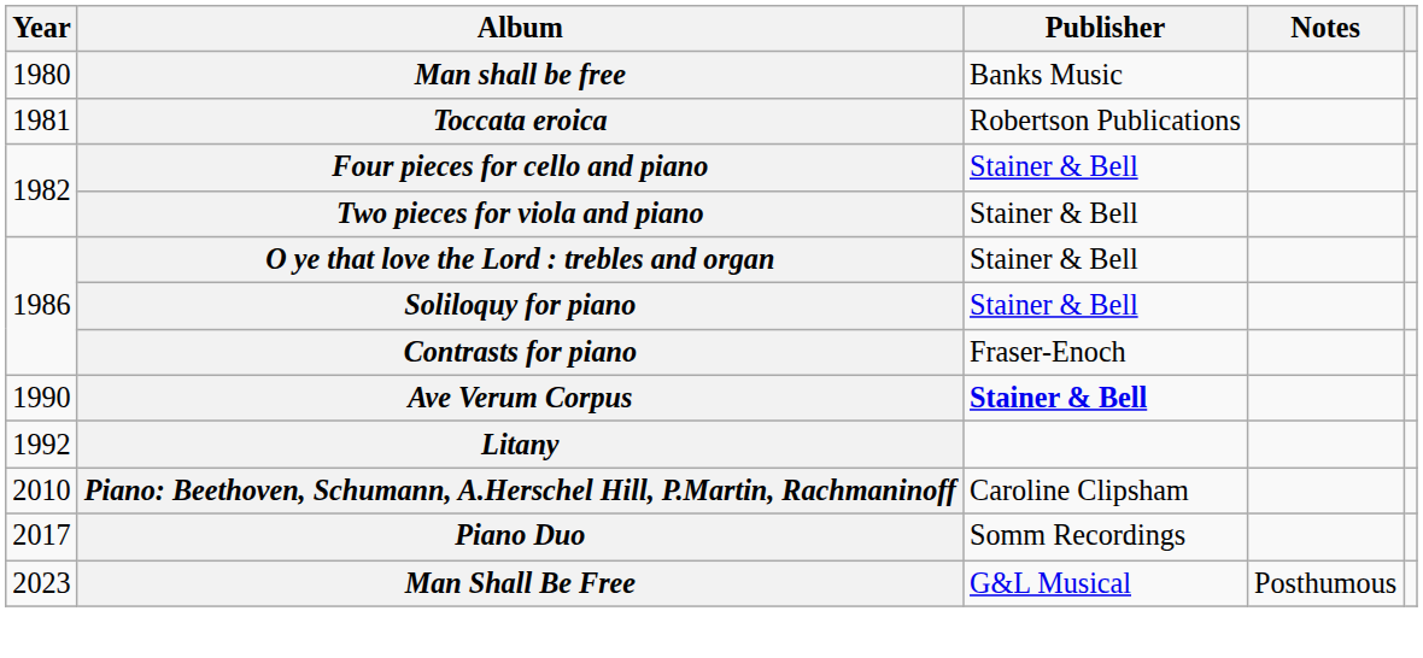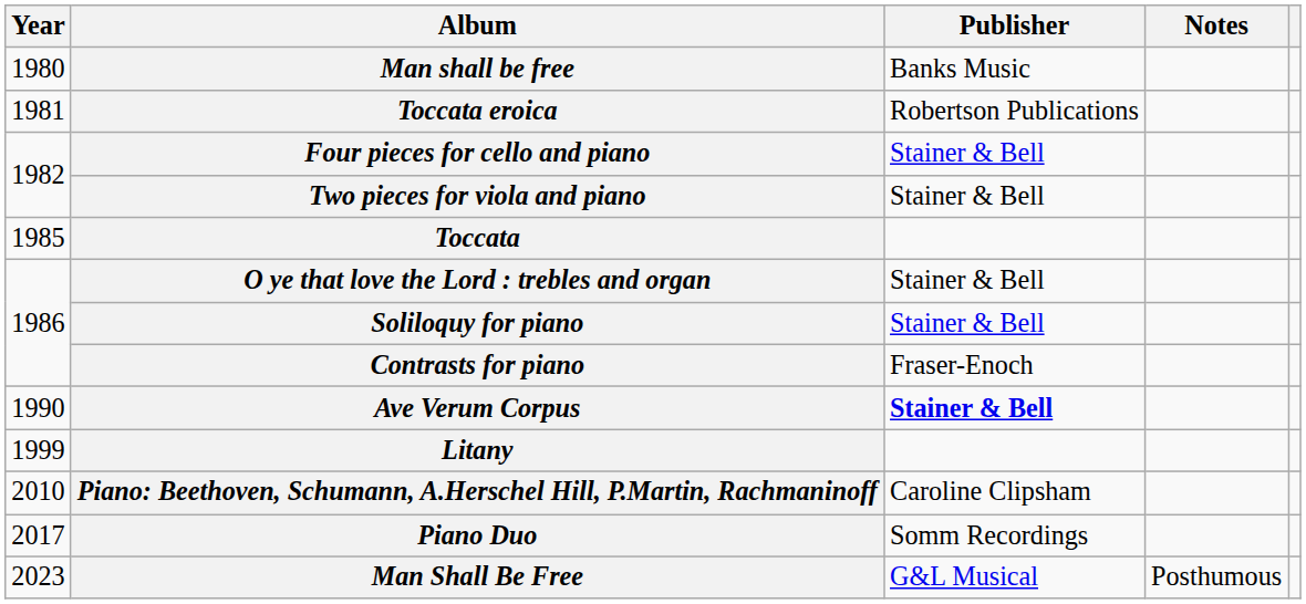 <table class="wikitable plainrowheaders sortable">
 <tr>
 <th scope="col">Year</th>
 <th scope="col">Album</th>
 <th scope="col">Publisher</th>
 <th scope="col" class="unsortable">Notes</th>
 <th scope="col" class="unsortable"></th>
 </tr>
 <tr>
 <td>1980</td>
 <th scope="row"><em>Man shall be free</em></th>
 <td>Banks Music</td>
 <td></td>
 <td></td>
 </tr>
 <tr>
 <td>1981</td>
 <th scope="row"><em>Toccata eroica</em></th>
 <td>Robertson Publications</td>
 <td></td>
 <td></td>
 </tr>
 <tr>
 <td rowspan=2>1982</td>
 <th scope="row"><em>Four pieces for cello and piano</em></th>
 <td><a href='#'>Stainer & Bell</a></td>
 <td></td>
 <td></td>
 </tr>
 <tr>
 <th scope="row"><em>Two pieces for viola and piano</em></th>
 <td>Stainer & Bell</td>
 <td></td>
 <td></td>
 </tr>
 <tr>
+<td>1985</td>
+<th scope="row"><em>Toccata</em></th>
+<td></td>
+<td></td>
+<td></td>
+</tr>
+<tr>
 <td rowspan=3>1986</td>
 <th scope="row"><em>O ye that love the Lord : trebles and organ</em></th>
 <td>Stainer & Bell</td>
 <td></td>
 <td></td>
 </tr>
 <tr>
 <th scope="row"><em>Soliloquy for piano</em></th>
 <td><a href='#'>Stainer & Bell</a></td>
 <td></td>
 <td></td>
 </tr>
 <tr>
 <th scope="row"><em>Contrasts for piano</em></th>
 <td>Fraser-Enoch</td>
 <td></td>
 <td></td>
 </tr>
 <tr>
 <td>1990</td>
 <th scope="row"><em>Ave Verum Corpus</em></th>
 <td><strong><a href='#'>Stainer & Bell</a></strong></td>
 <td></td>
 <td></td>
 </tr>
 <tr>
-<td>1992</td>
+<td>1999</td>
 <th scope="row"><em>Litany</em></th>
 <td></td>
 <td></td>
 <td></td>
 </tr>
 <tr>
 <td>2010</td>
 <th scope="row"><em>Piano: Beethoven, Schumann, A.Herschel Hill, P.Martin, Rachmaninoff</em></th>
 <td>Caroline Clipsham</td>
 <td></td>
 <td></td>
 </tr>
 <tr>
 <td>2017</td>
 <th scope="row"><em>Piano Duo</em></th>
 <td>Somm Recordings</td>
 <td></td>
 <td></td>
 </tr>
 <tr>
 <td>2023</td>
 <th scope="row"><em>Man Shall Be Free</em></th>
 <td><a href='#'>G&L Musical</a></td>
 <td>Posthumous</td>
 <td></td>
 </tr>
 </table>
